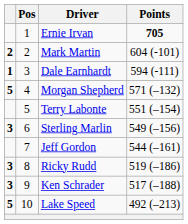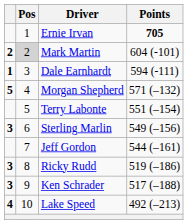 <table class="wikitable" style="font-size: 95%;">
 <tr>
 <th></th>
 <th>Pos</th>
 <th>Driver</th>
 <th>Points</th>
 </tr>
 <tr>
 <td align="left"></td>
 <td style="text-align:center;">1</td>
 <td><a href='#'>Ernie Irvan</a></td>
 <td style="text-align:center;"><strong>705</strong></td>
 </tr>
 <tr>
 <td align="left"> <strong>2</strong></td>
-<td style="text-align:center;">2</td>
+<td style="background: lightgrey; text-align:center;">2</td>
 <td><a href='#'>Mark Martin</a></td>
 <td style="text-align:center;">604 (-101)</td>
 </tr>
 <tr>
 <td align="left"> <strong>1</strong></td>
 <td style="text-align:center;">3</td>
 <td><a href='#'>Dale Earnhardt</a></td>
 <td style="text-align:center;">594 (-111)</td>
 </tr>
 <tr>
 <td align="left"> <strong>5</strong></td>
 <td style="text-align:center;">4</td>
 <td><a href='#'>Morgan Shepherd</a></td>
 <td style="text-align:center;">571 (–132)</td>
 </tr>
 <tr>
 <td align="left"></td>
 <td style="text-align:center;">5</td>
 <td><a href='#'>Terry Labonte</a></td>
 <td style="text-align:center;">551 (–154)</td>
 </tr>
 <tr>
 <td align="left"> <strong>3</strong></td>
 <td style="text-align:center;">6</td>
 <td><a href='#'>Sterling Marlin</a></td>
 <td style="text-align:center;">549 (–156)</td>
 </tr>
 <tr>
 <td align="left"></td>
 <td style="text-align:center;">7</td>
 <td><a href='#'>Jeff Gordon</a></td>
 <td style="text-align:center;">544 (–161)</td>
 </tr>
 <tr>
 <td align="left"> <strong>3</strong></td>
 <td style="text-align:center;">8</td>
 <td><a href='#'>Ricky Rudd</a></td>
 <td style="text-align:center;">519 (–186)</td>
 </tr>
 <tr>
 <td align="left"> <strong>3</strong></td>
 <td style="text-align:center;">9</td>
 <td><a href='#'>Ken Schrader</a></td>
 <td style="text-align:center;">517 (–188)</td>
 </tr>
 <tr>
-<td align="left"> <strong>5</strong></td>
+<td align="left"> <strong>4</strong></td>
 <td style="text-align:center;">10</td>
 <td><a href='#'>Lake Speed</a></td>
 <td style="text-align:center;">492 (–213)</td>
 </tr>
 <tr class="sortbottom">
 <th colspan="9"></th>
 </tr>
 </table>
